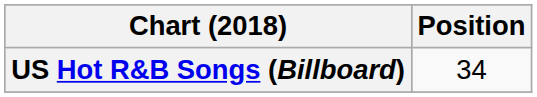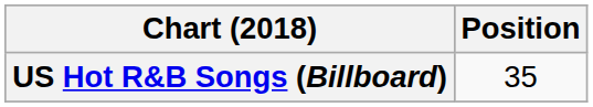 <table class="wikitable plainrowheaders" style="text-align:center">
 <tr>
 <th scope="col">Chart (2018)</th>
 <th scope="col">Position</th>
 </tr>
 <tr>
 <th scope="row">US <a href='#'>Hot R&B Songs</a> (<em>Billboard</em>)</th>
-<td>34</td>
+<td>35</td>
 </tr>
 </table>
